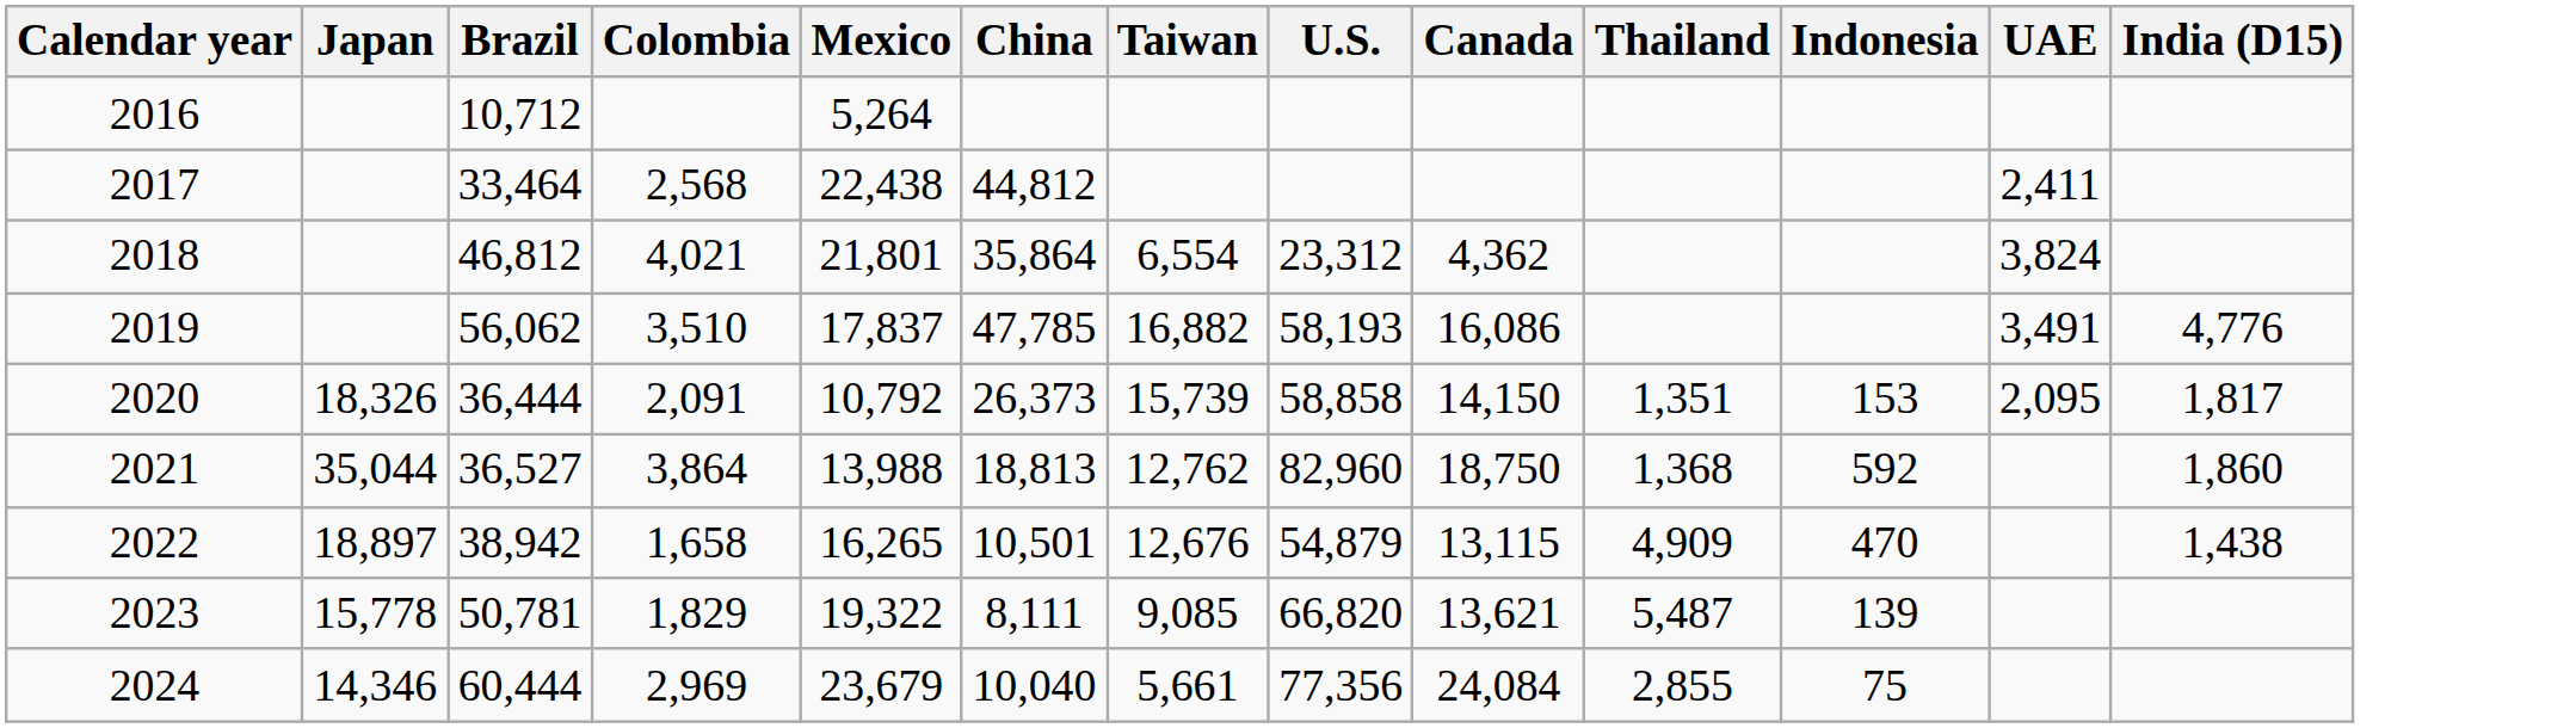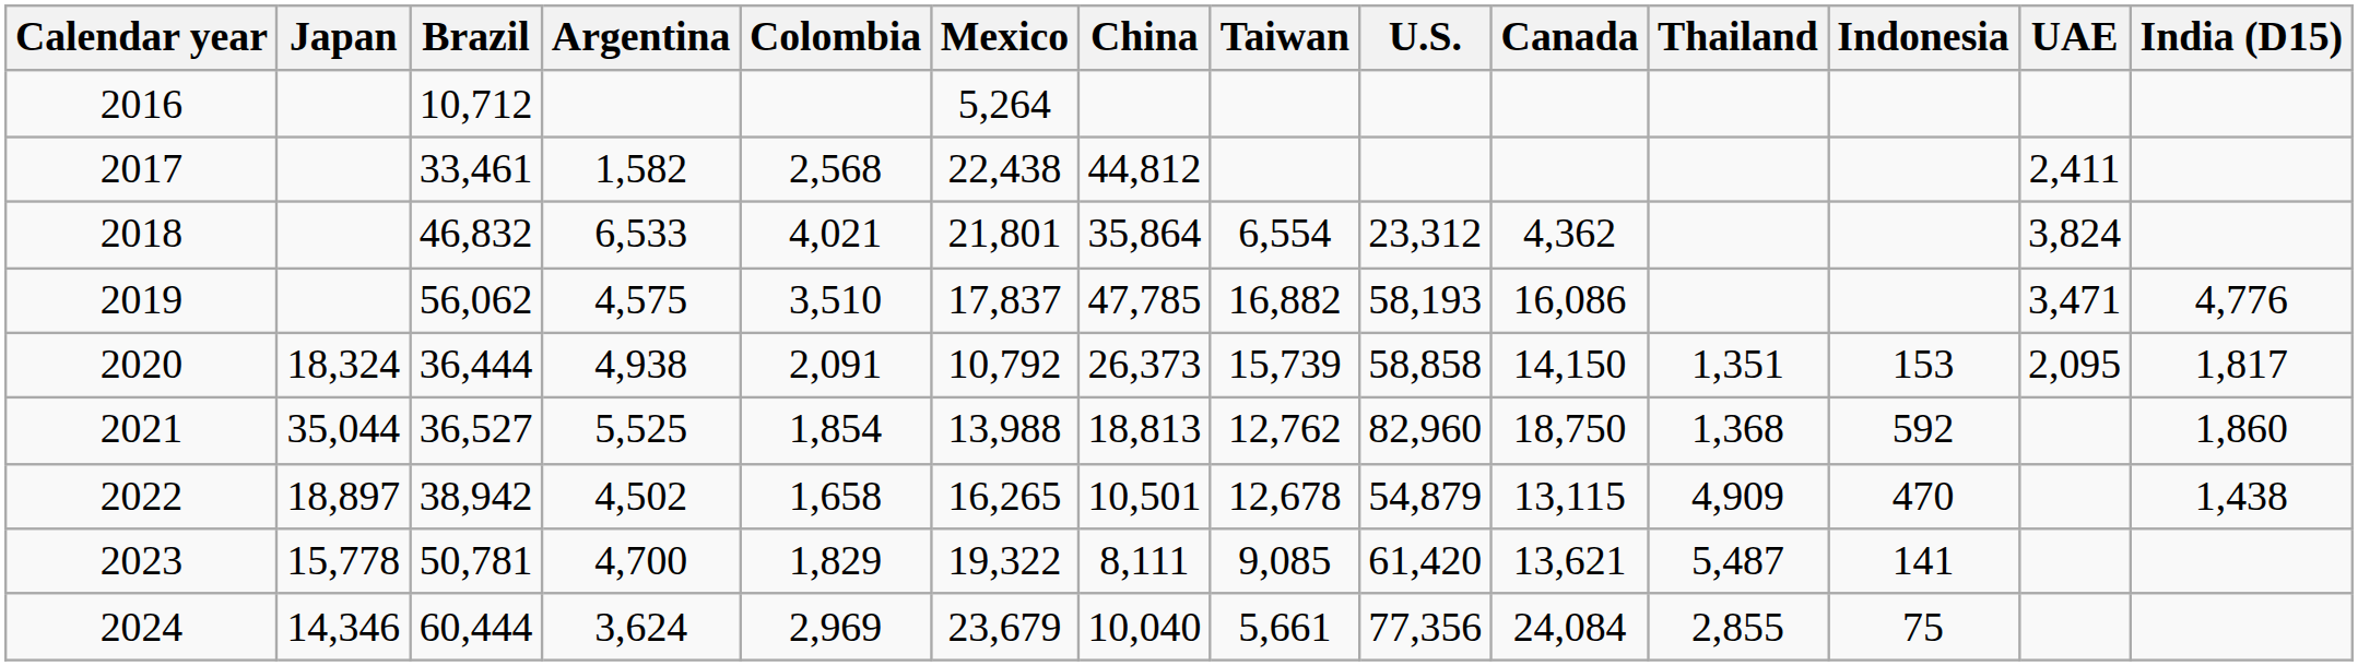 <table class="wikitable" style="text-align:center;">
 <tr>
 <th>Calendar year</th>
 <th>Japan</th>
 <th>Brazil</th>
+<th>Argentina</th>
 <th>Colombia</th>
 <th>Mexico</th>
 <th>China</th>
 <th>Taiwan</th>
 <th>U.S.</th>
 <th>Canada</th>
 <th>Thailand</th>
 <th>Indonesia</th>
 <th>UAE</th>
 <th>India (D15)</th>
 </tr>
 <tr>
 <td>2016</td>
 <td></td>
 <td>10,712</td>
 <td></td>
+<td></td>
 <td>5,264</td>
 <td></td>
 <td></td>
 <td></td>
 <td></td>
 <td></td>
 <td></td>
 <td></td>
 <td></td>
 </tr>
 <tr>
 <td>2017</td>
 <td></td>
-<td>33,464</td>
+<td>33,461</td>
+<td>1,582</td>
 <td>2,568</td>
 <td>22,438</td>
 <td>44,812</td>
 <td></td>
 <td></td>
 <td></td>
 <td></td>
 <td></td>
 <td>2,411</td>
 <td></td>
 </tr>
 <tr>
 <td>2018</td>
 <td></td>
-<td>46,812</td>
+<td>46,832</td>
+<td>6,533</td>
 <td>4,021</td>
 <td>21,801</td>
 <td>35,864</td>
 <td>6,554</td>
 <td>23,312</td>
 <td>4,362</td>
 <td></td>
 <td></td>
 <td>3,824</td>
 <td></td>
 </tr>
 <tr>
 <td>2019</td>
 <td></td>
 <td>56,062</td>
+<td>4,575</td>
 <td>3,510</td>
 <td>17,837</td>
 <td>47,785</td>
 <td>16,882</td>
 <td>58,193</td>
 <td>16,086</td>
 <td></td>
 <td></td>
-<td>3,491</td>
+<td>3,471</td>
 <td>4,776</td>
 </tr>
 <tr>
 <td>2020</td>
-<td>18,326</td>
+<td>18,324</td>
 <td>36,444</td>
+<td>4,938</td>
 <td>2,091</td>
 <td>10,792</td>
 <td>26,373</td>
 <td>15,739</td>
 <td>58,858</td>
 <td>14,150</td>
 <td>1,351</td>
 <td>153</td>
 <td>2,095</td>
 <td>1,817</td>
 </tr>
 <tr>
 <td>2021</td>
 <td>35,044</td>
 <td>36,527</td>
-<td>3,864</td>
+<td>5,525</td>
+<td>1,854</td>
 <td>13,988</td>
 <td>18,813</td>
 <td>12,762</td>
 <td>82,960</td>
 <td>18,750</td>
 <td>1,368</td>
 <td>592</td>
 <td></td>
 <td>1,860</td>
 </tr>
 <tr>
 <td>2022</td>
 <td>18,897</td>
 <td>38,942</td>
+<td>4,502</td>
 <td>1,658</td>
 <td>16,265</td>
 <td>10,501</td>
-<td>12,676</td>
+<td>12,678</td>
 <td>54,879</td>
 <td>13,115</td>
 <td>4,909</td>
 <td>470</td>
 <td></td>
 <td>1,438</td>
 </tr>
 <tr>
 <td>2023</td>
 <td>15,778</td>
 <td>50,781</td>
+<td>4,700</td>
 <td>1,829</td>
 <td>19,322</td>
 <td>8,111</td>
 <td>9,085</td>
-<td>66,820</td>
+<td>61,420</td>
 <td>13,621</td>
 <td>5,487</td>
-<td>139</td>
+<td>141</td>
 <td></td>
 <td></td>
 </tr>
 <tr>
 <td>2024</td>
 <td>14,346</td>
 <td>60,444</td>
+<td>3,624</td>
 <td>2,969</td>
 <td>23,679</td>
 <td>10,040</td>
 <td>5,661</td>
 <td>77,356</td>
 <td>24,084</td>
 <td>2,855</td>
 <td>75</td>
 <td></td>
 <td></td>
 </tr>
 </table>
